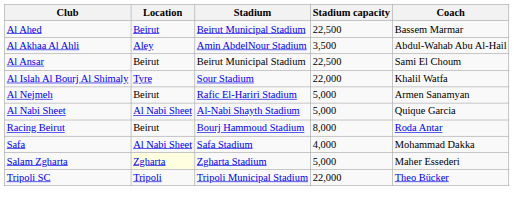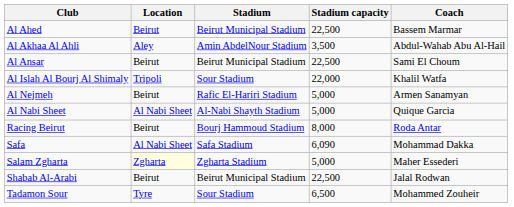 <table class="wikitable sortable">
 <tr>
 <th>Club</th>
 <th>Location</th>
 <th>Stadium</th>
 <th>Stadium capacity</th>
 <th>Coach</th>
 </tr>
 <tr>
 <td><a href='#'>Al Ahed</a></td>
 <td><a href='#'>Beirut</a></td>
 <td><a href='#'>Beirut Municipal Stadium</a></td>
 <td>22,500</td>
 <td> Bassem Marmar</td>
 </tr>
 <tr>
 <td><a href='#'>Al Akhaa Al Ahli</a></td>
 <td><a href='#'>Aley</a></td>
 <td><a href='#'>Amin AbdelNour Stadium</a></td>
 <td>3,500</td>
 <td> Abdul-Wahab Abu Al-Hail</td>
 </tr>
 <tr>
 <td><a href='#'>Al Ansar</a></td>
 <td>Beirut</td>
 <td>Beirut Municipal Stadium</td>
 <td>22,500</td>
 <td> Sami El Choum</td>
 </tr>
 <tr>
 <td><a href='#'>Al Islah Al Bourj Al Shimaly</a></td>
-<td><a href='#'>Tyre</a></td>
+<td><a href='#'>Tripoli</a></td>
 <td><a href='#'>Sour Stadium</a></td>
 <td>22,000</td>
 <td> Khalil Watfa</td>
 </tr>
 <tr>
 <td><a href='#'>Al Nejmeh</a></td>
 <td>Beirut</td>
 <td><a href='#'>Rafic El-Hariri Stadium</a></td>
 <td>5,000</td>
 <td> Armen Sanamyan</td>
 </tr>
 <tr>
 <td><a href='#'>Al Nabi Sheet</a></td>
 <td><a href='#'>Al Nabi Sheet</a></td>
 <td><a href='#'>Al-Nabi Shayth Stadium</a></td>
 <td>5,000</td>
 <td> Quique Garcia</td>
 </tr>
 <tr>
 <td><a href='#'>Racing Beirut</a></td>
 <td>Beirut</td>
 <td><a href='#'>Bourj Hammoud Stadium</a></td>
 <td>8,000</td>
 <td> <a href='#'>Roda Antar</a></td>
 </tr>
 <tr>
 <td><a href='#'>Safa</a></td>
 <td><a href='#'>Al Nabi Sheet</a></td>
 <td><a href='#'>Safa Stadium</a></td>
-<td>4,000</td>
+<td>6,090</td>
 <td> Mohammad Dakka</td>
 </tr>
 <tr>
 <td><a href='#'>Salam Zgharta</a></td>
 <td style="background: lightyellow;"><a href='#'>Zgharta</a></td>
 <td><a href='#'>Zgharta Stadium</a></td>
 <td>5,000</td>
 <td> Maher Essederi</td>
 </tr>
 <tr>
-<td><a href='#'>Tripoli SC</a></td>
-<td><a href='#'>Tripoli</a></td>
-<td><a href='#'>Tripoli Municipal Stadium</a></td>
-<td>22,000</td>
-<td> <a href='#'>Theo Bücker</a></td>
+<td><a href='#'>Shabab Al-Arabi</a></td>
+<td>Beirut</td>
+<td>Beirut Municipal Stadium</td>
+<td>22,500</td>
+<td> Jalal Rodwan</td>
+</tr>
+<tr>
+<td><a href='#'>Tadamon Sour</a></td>
+<td><a href='#'>Tyre</a></td>
+<td><a href='#'>Sour Stadium</a></td>
+<td>6,500</td>
+<td> Mohammed Zouheir</td>
 </tr>
 </table>
